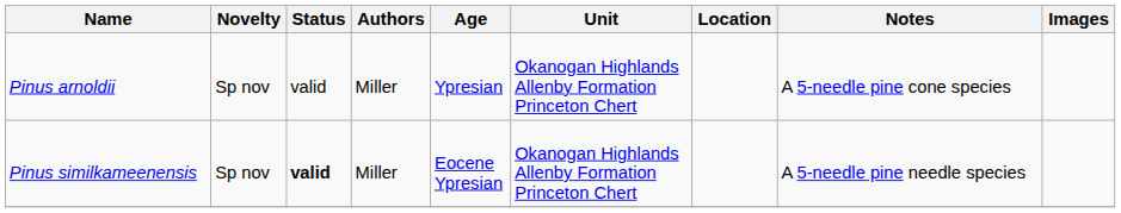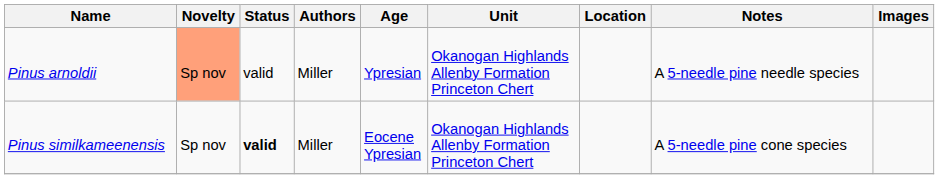 <table class="wikitable sortable" align="center" width="80%">
 <tr>
 <th>Name</th>
 <th>Novelty</th>
 <th>Status</th>
 <th>Authors</th>
 <th>Age</th>
 <th>Unit</th>
 <th>Location</th>
 <th>Notes</th>
 <th>Images</th>
 </tr>
 <tr>
 <td><br><em><a href='#'>Pinus arnoldii</a></em></td>
-<td><br>Sp nov</td>
+<td style="background: lightsalmon;"><br>Sp nov</td>
 <td><br>valid</td>
 <td><br>Miller</td>
 <td><br><a href='#'>Ypresian</a></td>
 <td><br><a href='#'>Okanogan Highlands</a><br><a href='#'>Allenby Formation</a><br><a href='#'>Princeton Chert</a></td>
 <td><br><br></td>
-<td><br>A <a href='#'>5-needle pine</a> cone species</td>
+<td><br>A <a href='#'>5-needle pine</a> needle species</td>
 <td></td>
 </tr>
 <tr>
 <td><br><em><a href='#'>Pinus similkameenensis</a></em></td>
 <td><br>Sp nov</td>
 <td><strong><br>valid</strong></td>
 <td><br>Miller</td>
 <td><br><a href='#'>Eocene</a><br><a href='#'>Ypresian</a></td>
 <td><br><a href='#'>Okanogan Highlands</a><br><a href='#'>Allenby Formation</a><br><a href='#'>Princeton Chert</a></td>
 <td><br><br></td>
-<td><br>A <a href='#'>5-needle pine</a> needle species</td>
+<td><br>A <a href='#'>5-needle pine</a> cone species</td>
 <td></td>
 </tr>
 <tr>
 </tr>
 </table>
